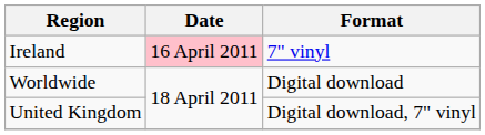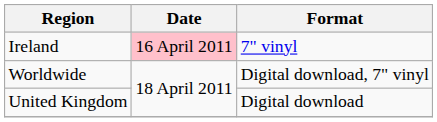 <table class="wikitable">
 <tr>
 <th>Region</th>
 <th>Date</th>
 <th>Format</th>
 </tr>
 <tr>
 <td>Ireland</td>
 <td rowspan=1 style="background: pink;">16 April 2011</td>
 <td rowspan=1><a href='#'>7" vinyl</a></td>
 </tr>
 <tr>
 <td>Worldwide</td>
 <td rowspan=2>18 April 2011</td>
-<td rowspan=1>Digital download</td>
+<td>Digital download, 7" vinyl</td>
 </tr>
 <tr>
 <td>United Kingdom</td>
-<td>Digital download, 7" vinyl</td>
+<td rowspan=1>Digital download</td>
 </tr>
 <tr>
 </tr>
 </table>
